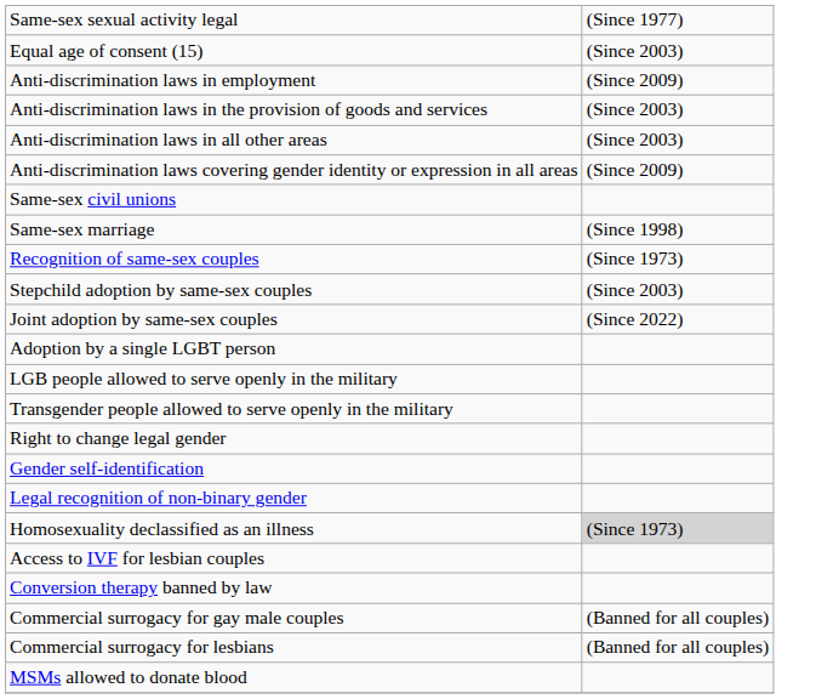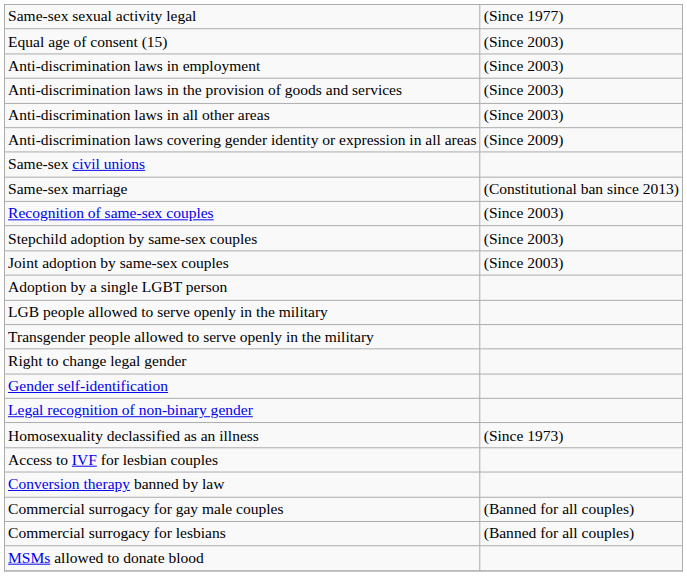 <table class="wikitable">
 <tr>
 <td>Same-sex sexual activity legal</td>
 <td> (Since 1977)</td>
 </tr>
 <tr>
 <td>Equal age of consent (15)</td>
 <td> (Since 2003)</td>
 </tr>
 <tr>
 <td>Anti-discrimination laws in employment</td>
-<td> (Since 2009)</td>
+<td> (Since 2003)</td>
 </tr>
 <tr>
 <td>Anti-discrimination laws in the provision of goods and services</td>
 <td> (Since 2003)</td>
 </tr>
 <tr>
 <td>Anti-discrimination laws in all other areas</td>
 <td> (Since 2003)</td>
 </tr>
 <tr>
 <td>Anti-discrimination laws covering gender identity or expression in all areas</td>
 <td> (Since 2009)</td>
 </tr>
 <tr>
 <td>Same-sex <a href='#'>civil unions</a></td>
 <td></td>
 </tr>
 <tr>
 <td>Same-sex marriage</td>
-<td> (Since 1998)</td>
+<td> (Constitutional ban since 2013)</td>
 </tr>
 <tr>
 <td><a href='#'>Recognition of same-sex couples</a></td>
-<td> (Since 1973)</td>
+<td> (Since 2003)</td>
 </tr>
 <tr>
 <td>Stepchild adoption by same-sex couples</td>
 <td> (Since 2003)</td>
 </tr>
 <tr>
 <td>Joint adoption by same-sex couples</td>
-<td> (Since 2022)</td>
+<td> (Since 2003)</td>
 </tr>
 <tr>
 <td>Adoption by a single LGBT person</td>
 <td></td>
 </tr>
 <tr>
 <td>LGB people allowed to serve openly in the military</td>
 <td></td>
 </tr>
 <tr>
 <td>Transgender people allowed to serve openly in the military</td>
 <td></td>
 </tr>
 <tr>
 <td>Right to change legal gender</td>
 <td></td>
 </tr>
 <tr>
 <td><a href='#'>Gender self-identification</a></td>
 <td></td>
 </tr>
 <tr>
 <td><a href='#'>Legal recognition of non-binary gender</a></td>
 <td></td>
 </tr>
 <tr>
 <td>Homosexuality declassified as an illness</td>
-<td style="background: lightgrey;"> (Since 1973)</td>
+<td> (Since 1973)</td>
 </tr>
 <tr>
 <td>Access to <a href='#'>IVF</a> for lesbian couples</td>
 <td></td>
 </tr>
 <tr>
 <td><a href='#'>Conversion therapy</a> banned by law</td>
 <td></td>
 </tr>
 <tr>
 <td>Commercial surrogacy for gay male couples</td>
 <td> (Banned for all couples)</td>
 </tr>
 <tr>
 <td>Commercial surrogacy for lesbians</td>
 <td> (Banned for all couples)</td>
 </tr>
 <tr>
 <td><a href='#'>MSMs</a> allowed to donate blood</td>
 <td></td>
 </tr>
 <tr>
 </tr>
 </table>
